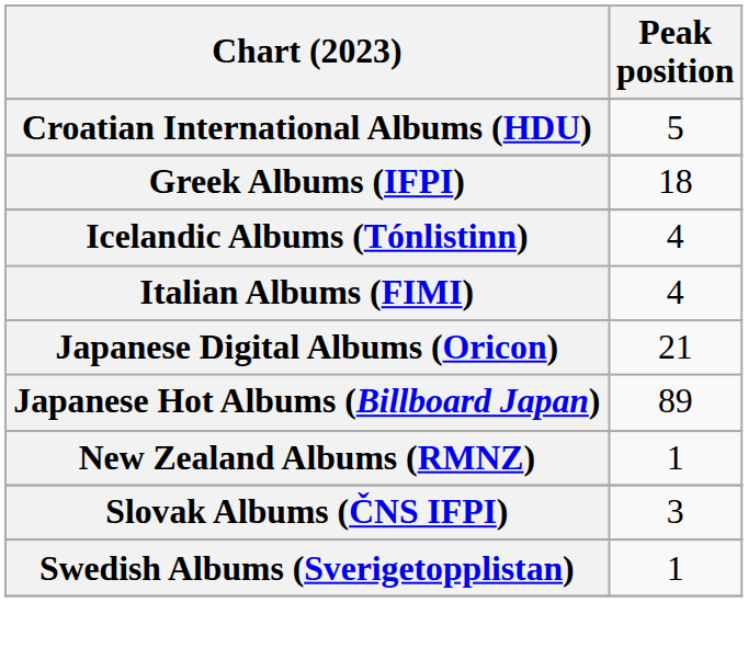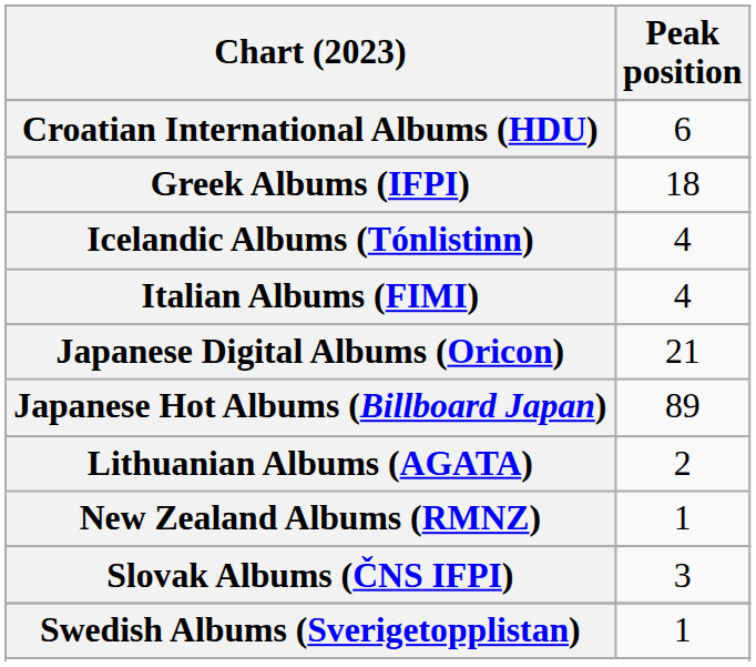 <table class="wikitable sortable plainrowheaders" style="text-align:center;">
 <tr>
 <th scope="col">Chart (2023)</th>
 <th scope="col">Peak<br>position</th>
 </tr>
 <tr>
 </tr>
 <tr>
 </tr>
 <tr>
 </tr>
 <tr>
 </tr>
 <tr>
 </tr>
 <tr>
 <th scope="row">Croatian International Albums (<a href='#'>HDU</a>)</th>
-<td>5</td>
+<td>6</td>
 </tr>
 <tr>
 </tr>
 <tr>
 </tr>
 <tr>
 </tr>
 <tr>
 </tr>
 <tr>
 </tr>
 <tr>
 </tr>
 <tr>
 <th scope="row">Greek Albums (<a href='#'>IFPI</a>)</th>
 <td>18</td>
 </tr>
 <tr>
 </tr>
 <tr>
 </tr>
 <tr>
 <th scope="row">Icelandic Albums (<a href='#'>Tónlistinn</a>)</th>
 <td>4</td>
 </tr>
 <tr>
 <th scope="row">Italian Albums (<a href='#'>FIMI</a>)</th>
 <td>4</td>
 </tr>
 <tr>
 <th scope="row">Japanese Digital Albums (<a href='#'>Oricon</a>)</th>
 <td>21</td>
 </tr>
 <tr>
 <th scope="row">Japanese Hot Albums (<em><a href='#'>Billboard Japan</a></em>)</th>
 <td>89</td>
 </tr>
 <tr>
+<th scope="row">Lithuanian Albums (<a href='#'>AGATA</a>)</th>
+<td>2</td>
+</tr>
+<tr>
 <th scope="row">New Zealand Albums (<a href='#'>RMNZ</a>)</th>
 <td>1</td>
 </tr>
 <tr>
 </tr>
 <tr>
 </tr>
 <tr>
 </tr>
 <tr>
 </tr>
 <tr>
 <th scope="row">Slovak Albums (<a href='#'>ČNS IFPI</a>)</th>
 <td>3</td>
 </tr>
 <tr>
 </tr>
 <tr>
 <th scope="row">Swedish Albums (<a href='#'>Sverigetopplistan</a>)</th>
 <td>1</td>
 </tr>
 <tr>
 </tr>
 <tr>
 </tr>
 <tr>
 </tr>
 </table>
